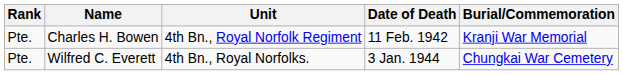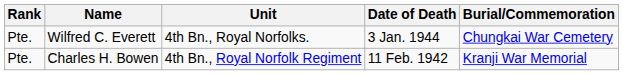 <table class="wikitable">
 <tr>
 <th>Rank</th>
 <th>Name</th>
 <th>Unit</th>
 <th>Date of Death</th>
 <th>Burial/Commemoration</th>
 </tr>
 <tr>
 <td>Pte.</td>
+<td>Wilfred C. Everett</td>
+<td>4th Bn., Royal Norfolks.</td>
+<td>3 Jan. 1944</td>
+<td><a href='#'>Chungkai War Cemetery</a></td>
+</tr>
+<tr>
+<td>Pte.</td>
 <td>Charles H. Bowen</td>
 <td>4th Bn., <a href='#'>Royal Norfolk Regiment</a></td>
 <td>11 Feb. 1942</td>
 <td><a href='#'>Kranji War Memorial</a></td>
 </tr>
-<tr>
-<td>Pte.</td>
-<td>Wilfred C. Everett</td>
-<td>4th Bn., Royal Norfolks.</td>
-<td>3 Jan. 1944</td>
-<td><a href='#'>Chungkai War Cemetery</a></td>
-</tr>
 </table>
